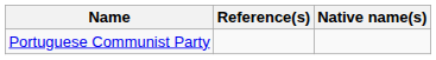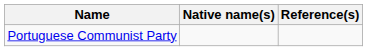 <table class="wikitable">
 <tr>
 <th>Name</th>
+<th>Native name(s)</th>
 <th>Reference(s)</th>
-<th>Native name(s)</th>
 </tr>
 <tr>
 <td><a href='#'>Portuguese Communist Party</a></td>
 <td></td>
 <td></td>
 </tr>
 </table>
